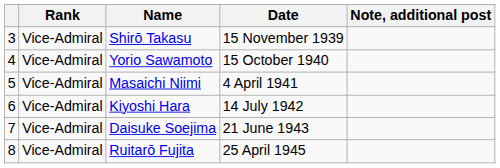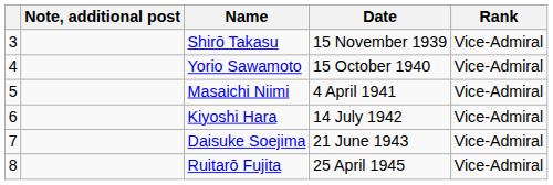 <table class=wikitable>
 <tr>
 <th></th>
-<th>Rank</th>
+<th>Note, additional post</th>
 <th>Name</th>
 <th>Date</th>
-<th>Note, additional post</th>
+<th>Rank</th>
 </tr>
 <tr>
 <td>3</td>
-<td>Vice-Admiral</td>
+<td></td>
 <td><a href='#'>Shirō Takasu</a></td>
 <td>15 November 1939</td>
-<td></td>
+<td>Vice-Admiral</td>
 </tr>
 <tr>
 <td>4</td>
-<td>Vice-Admiral</td>
+<td></td>
 <td><a href='#'>Yorio Sawamoto</a></td>
 <td>15 October 1940</td>
-<td></td>
+<td>Vice-Admiral</td>
 </tr>
 <tr>
 <td>5</td>
-<td>Vice-Admiral</td>
+<td></td>
 <td><a href='#'>Masaichi Niimi</a></td>
 <td>4 April 1941</td>
-<td></td>
+<td>Vice-Admiral</td>
 </tr>
 <tr>
 <td>6</td>
-<td>Vice-Admiral</td>
+<td></td>
 <td><a href='#'>Kiyoshi Hara</a></td>
 <td>14 July 1942</td>
-<td></td>
+<td>Vice-Admiral</td>
 </tr>
 <tr>
 <td>7</td>
-<td>Vice-Admiral</td>
+<td></td>
 <td><a href='#'>Daisuke Soejima</a></td>
 <td>21 June 1943</td>
-<td></td>
+<td>Vice-Admiral</td>
 </tr>
 <tr>
 <td>8</td>
-<td>Vice-Admiral</td>
+<td></td>
 <td><a href='#'>Ruitarō Fujita</a></td>
 <td>25 April 1945</td>
-<td></td>
+<td>Vice-Admiral</td>
 </tr>
 </table>
